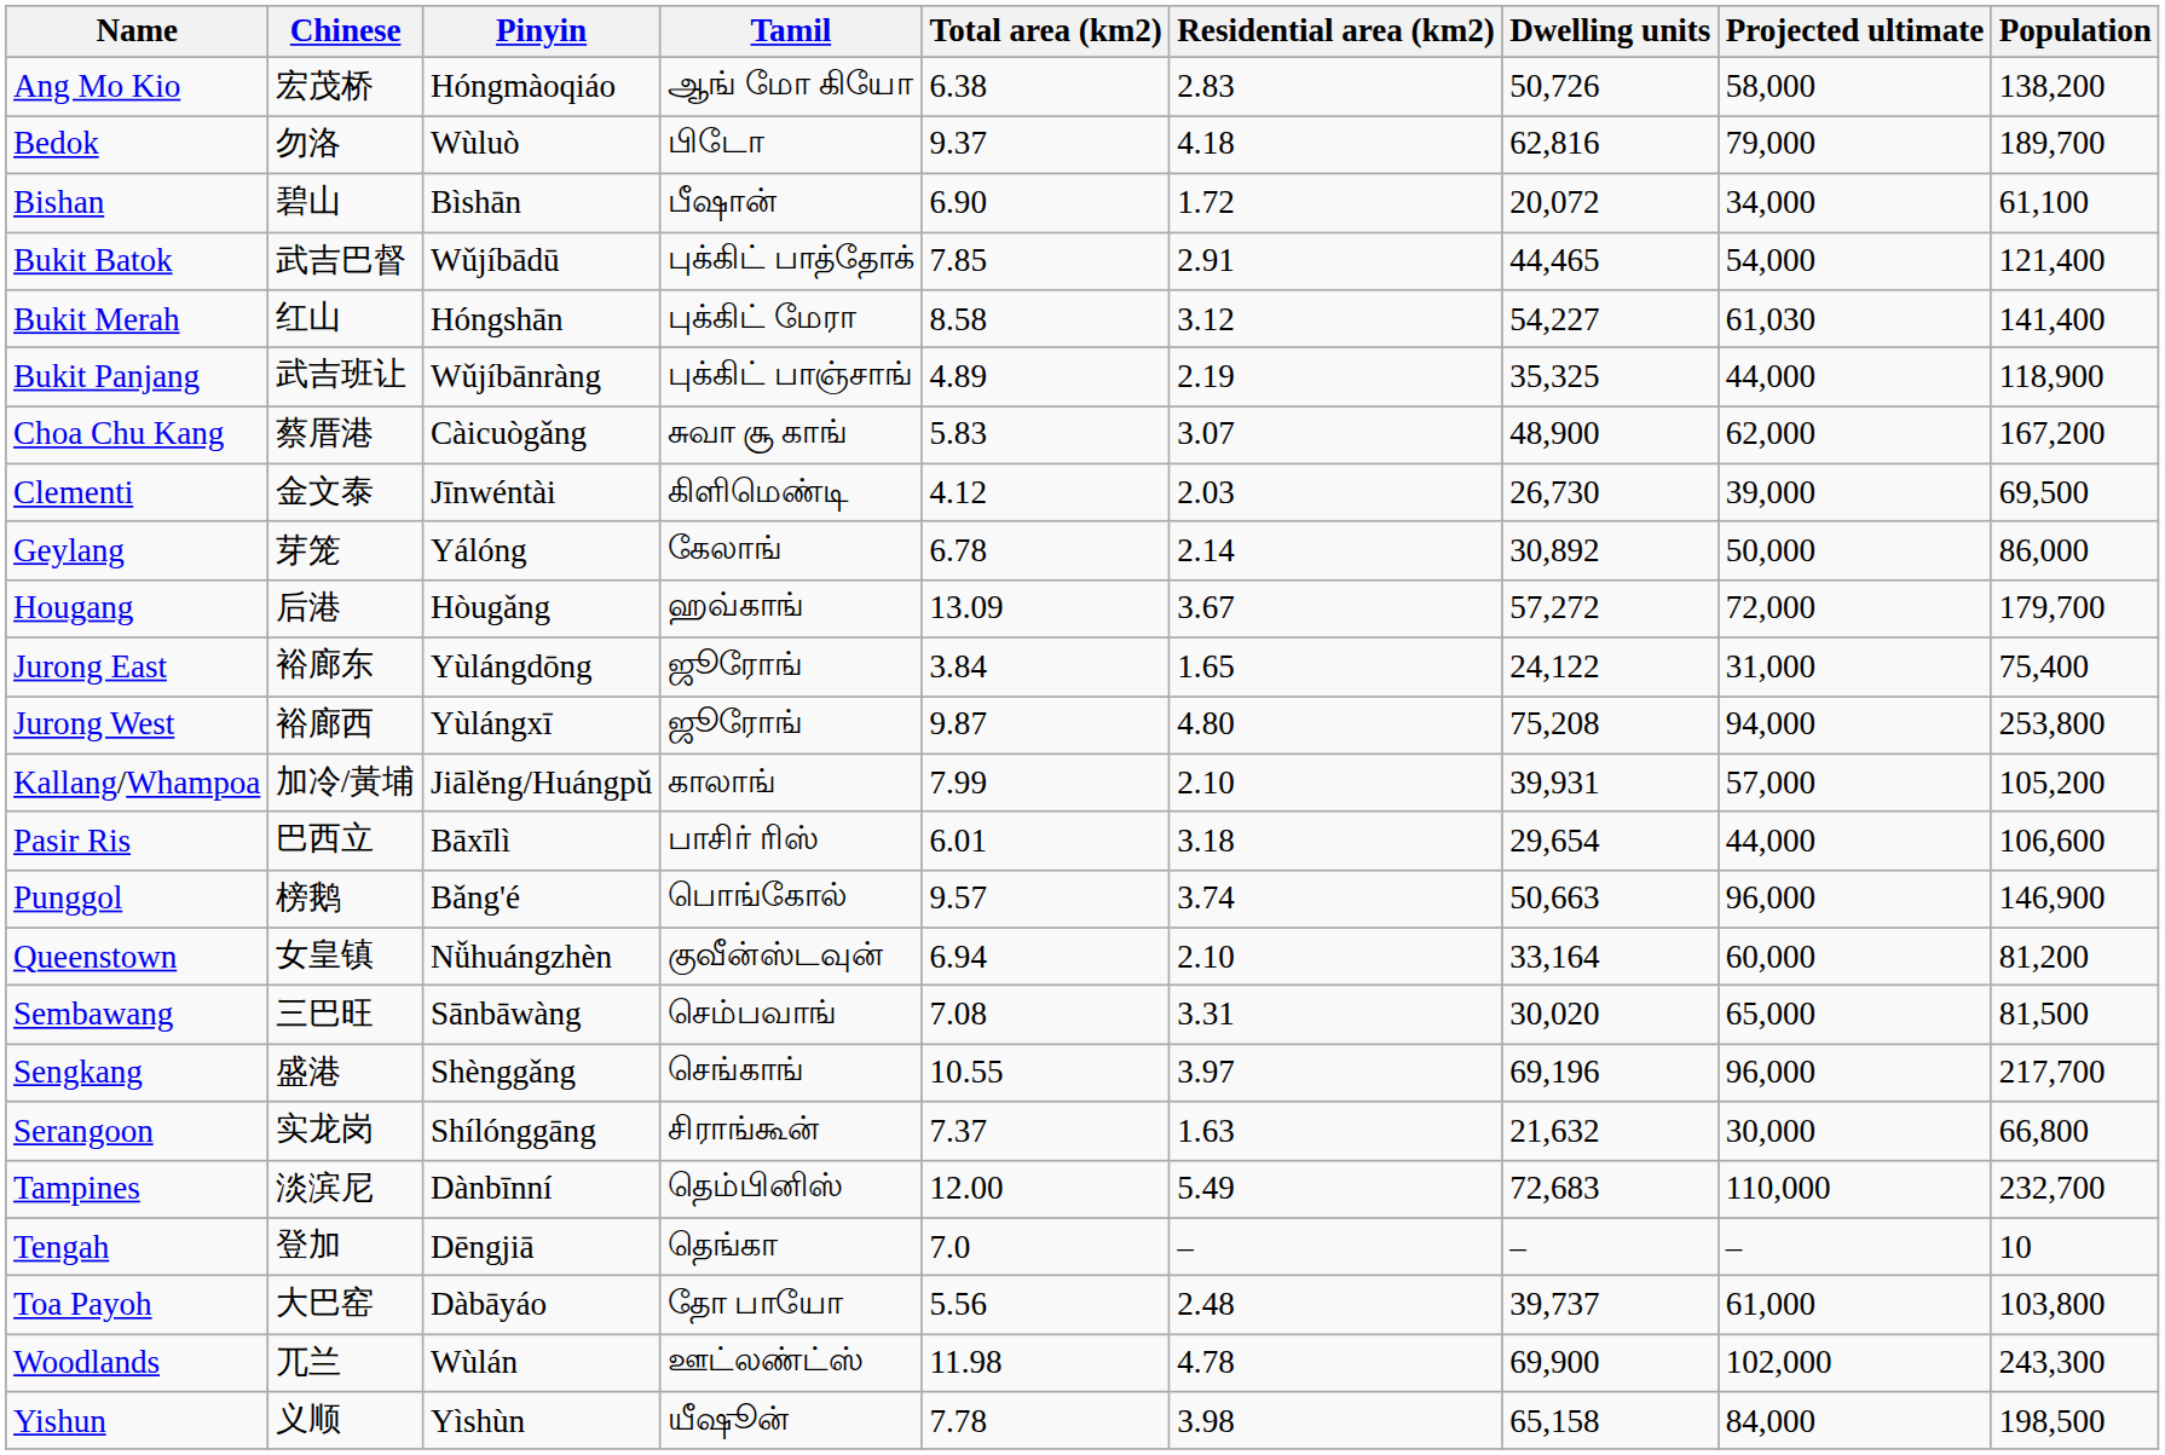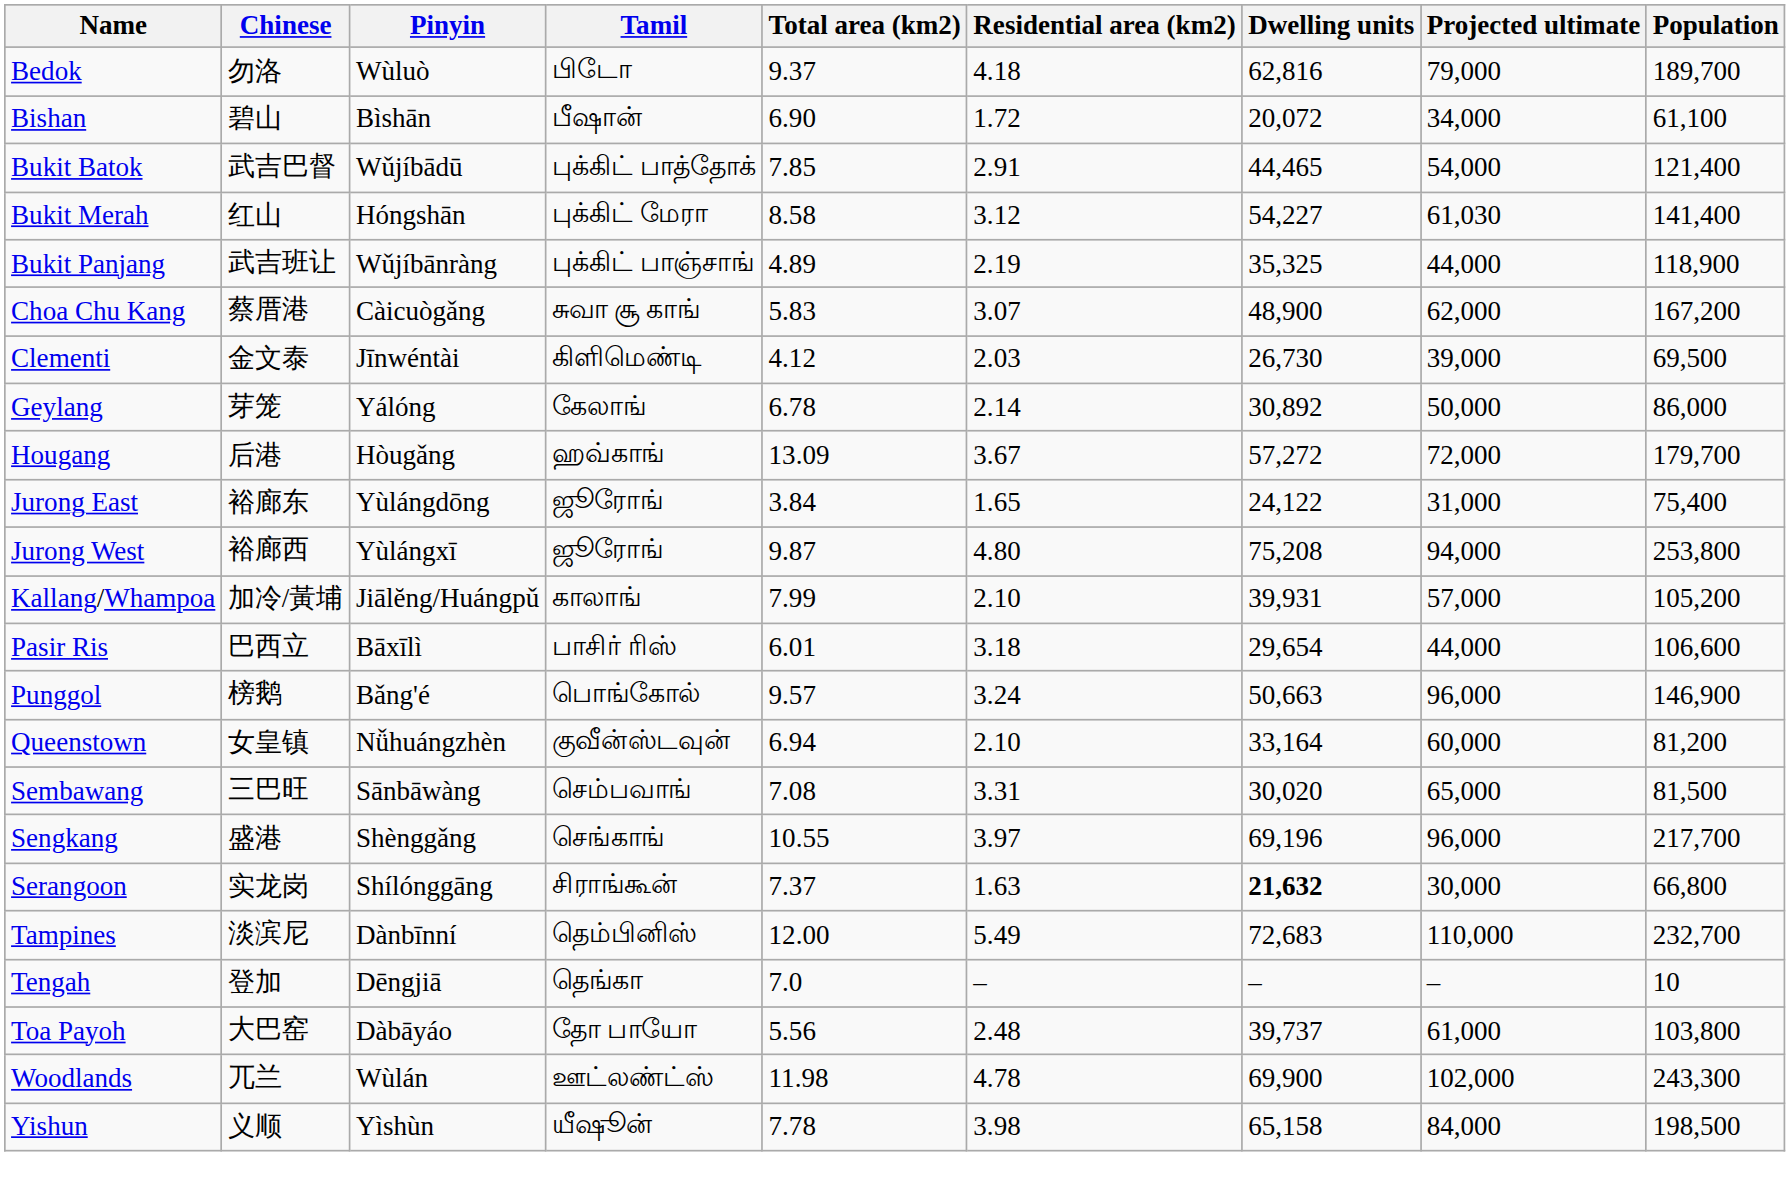 <table class="wikitable sortable static-row-numbers static-row-header-hash">
 <tr>
 <th>Name </th>
 <th><a href='#'>Chinese</a></th>
 <th><a href='#'>Pinyin</a></th>
 <th><a href='#'>Tamil</a></th>
 <th>Total area (km2)</th>
 <th>Residential area (km2)</th>
 <th>Dwelling units</th>
 <th>Projected ultimate</th>
 <th>Population</th>
-</tr>
-<tr>
-<td><a href='#'>Ang Mo Kio</a></td>
-<td>宏茂桥</td>
-<td>Hóngmàoqiáo</td>
-<td>ஆங் மோ கியோ</td>
-<td>6.38</td>
-<td>2.83</td>
-<td>50,726</td>
-<td>58,000</td>
-<td>138,200</td>
 </tr>
 <tr>
 <td><a href='#'>Bedok</a></td>
 <td>勿洛</td>
 <td>Wùluò</td>
 <td>பிடோ</td>
 <td>9.37</td>
 <td>4.18</td>
 <td>62,816</td>
 <td>79,000</td>
 <td>189,700</td>
 </tr>
 <tr>
 <td><a href='#'>Bishan</a></td>
 <td>碧山</td>
 <td>Bìshān</td>
 <td>பீஷான்</td>
 <td>6.90</td>
 <td>1.72</td>
 <td>20,072</td>
 <td>34,000</td>
 <td>61,100</td>
 </tr>
 <tr>
 <td><a href='#'>Bukit Batok</a></td>
 <td>武吉巴督</td>
 <td>Wǔjíbādū</td>
 <td>புக்கிட் பாத்தோக்</td>
 <td>7.85</td>
 <td>2.91</td>
 <td>44,465</td>
 <td>54,000</td>
 <td>121,400</td>
 </tr>
 <tr>
 <td><a href='#'>Bukit Merah</a></td>
 <td>红山</td>
 <td>Hóngshān</td>
 <td>புக்கிட் மேரா</td>
 <td>8.58</td>
 <td>3.12</td>
 <td>54,227</td>
 <td>61,030</td>
 <td>141,400</td>
 </tr>
 <tr>
 <td><a href='#'>Bukit Panjang</a></td>
 <td>武吉班让</td>
 <td>Wǔjíbānràng</td>
 <td>புக்கிட் பாஞ்சாங்</td>
 <td>4.89</td>
 <td>2.19</td>
 <td>35,325</td>
 <td>44,000</td>
 <td>118,900</td>
 </tr>
 <tr>
 <td><a href='#'>Choa Chu Kang</a></td>
 <td>蔡厝港</td>
 <td>Càicuògǎng</td>
 <td>சுவா சூ காங்</td>
 <td>5.83</td>
 <td>3.07</td>
 <td>48,900</td>
 <td>62,000</td>
 <td>167,200</td>
 </tr>
 <tr>
 <td><a href='#'>Clementi</a></td>
 <td>金文泰</td>
 <td>Jīnwéntài</td>
 <td>கிளிமெண்டி</td>
 <td>4.12</td>
 <td>2.03</td>
 <td>26,730</td>
 <td>39,000</td>
 <td>69,500</td>
 </tr>
 <tr>
 <td><a href='#'>Geylang</a></td>
 <td>芽笼</td>
 <td>Yálóng</td>
 <td>கேலாங்</td>
 <td>6.78</td>
 <td>2.14</td>
 <td>30,892</td>
 <td>50,000</td>
 <td>86,000</td>
 </tr>
 <tr>
 <td><a href='#'>Hougang</a></td>
 <td>后港</td>
 <td>Hòugǎng</td>
 <td>ஹவ்காங்</td>
 <td>13.09</td>
 <td>3.67</td>
 <td>57,272</td>
 <td>72,000</td>
 <td>179,700</td>
 </tr>
 <tr>
 <td><a href='#'>Jurong East</a></td>
 <td>裕廊东</td>
 <td>Yùlángdōng</td>
 <td>ஜூரோங்</td>
 <td>3.84</td>
 <td>1.65</td>
 <td>24,122</td>
 <td>31,000</td>
 <td>75,400</td>
 </tr>
 <tr>
 <td><a href='#'>Jurong West</a></td>
 <td>裕廊西</td>
 <td>Yùlángxī</td>
 <td>ஜூரோங்</td>
 <td>9.87</td>
 <td>4.80</td>
 <td>75,208</td>
 <td>94,000</td>
 <td>253,800</td>
 </tr>
 <tr>
 <td><a href='#'>Kallang</a>/<a href='#'>Whampoa</a></td>
 <td>加冷/黃埔</td>
 <td>Jiālĕng/Huángpǔ</td>
 <td>காலாங்</td>
 <td>7.99</td>
 <td>2.10</td>
 <td>39,931</td>
 <td>57,000</td>
 <td>105,200</td>
 </tr>
 <tr>
 <td><a href='#'>Pasir Ris</a></td>
 <td>巴西立</td>
 <td>Bāxīlì</td>
 <td>பாசிர் ரிஸ்</td>
 <td>6.01</td>
 <td>3.18</td>
 <td>29,654</td>
 <td>44,000</td>
 <td>106,600</td>
 </tr>
 <tr>
 <td><a href='#'>Punggol</a></td>
 <td>榜鹅</td>
 <td>Bǎng'é</td>
 <td>பொங்கோல்</td>
 <td>9.57</td>
-<td>3.74</td>
+<td>3.24</td>
 <td>50,663</td>
 <td>96,000</td>
 <td>146,900</td>
 </tr>
 <tr>
 <td><a href='#'>Queenstown</a></td>
 <td>女皇镇</td>
 <td>Nǚhuángzhèn</td>
 <td>குவீன்ஸ்டவுன்</td>
 <td>6.94</td>
 <td>2.10</td>
 <td>33,164</td>
 <td>60,000</td>
 <td>81,200</td>
 </tr>
 <tr>
 <td><a href='#'>Sembawang</a></td>
 <td>三巴旺</td>
 <td>Sānbāwàng</td>
 <td>செம்பவாங்</td>
 <td>7.08</td>
 <td>3.31</td>
 <td>30,020</td>
 <td>65,000</td>
 <td>81,500</td>
 </tr>
 <tr>
 <td><a href='#'>Sengkang</a></td>
 <td>盛港</td>
 <td>Shènggǎng</td>
 <td>செங்காங்</td>
 <td>10.55</td>
 <td>3.97</td>
 <td>69,196</td>
 <td>96,000</td>
 <td>217,700</td>
 </tr>
 <tr>
 <td><a href='#'>Serangoon</a></td>
 <td>实龙岗</td>
 <td>Shílónggāng</td>
 <td>சிராங்கூன்</td>
 <td>7.37</td>
 <td>1.63</td>
-<td>21,632</td>
+<td><strong>21,632</strong></td>
 <td>30,000</td>
 <td>66,800</td>
 </tr>
 <tr>
 <td><a href='#'>Tampines</a></td>
 <td>淡滨尼</td>
 <td>Dànbīnní</td>
 <td>தெம்பினிஸ்</td>
 <td>12.00</td>
 <td>5.49</td>
 <td>72,683</td>
 <td>110,000</td>
 <td>232,700</td>
 </tr>
 <tr>
 <td><a href='#'>Tengah</a></td>
 <td>登加</td>
 <td>Dēngjiā</td>
 <td>தெங்கா</td>
 <td>7.0</td>
 <td>–</td>
 <td>–</td>
 <td>–</td>
 <td>10</td>
 </tr>
 <tr>
 <td><a href='#'>Toa Payoh</a></td>
 <td>大巴窑</td>
 <td>Dàbāyáo</td>
 <td>தோ பாயோ</td>
 <td>5.56</td>
 <td>2.48</td>
 <td>39,737</td>
 <td>61,000</td>
 <td>103,800</td>
 </tr>
 <tr>
 <td><a href='#'>Woodlands</a></td>
 <td>兀兰</td>
 <td>Wùlán</td>
 <td>ஊட்லண்ட்ஸ்</td>
 <td>11.98</td>
 <td>4.78</td>
 <td>69,900</td>
 <td>102,000</td>
 <td>243,300</td>
 </tr>
 <tr>
 <td><a href='#'>Yishun</a></td>
 <td>义顺</td>
 <td>Yìshùn</td>
 <td>யீஷூன்</td>
 <td>7.78</td>
 <td>3.98</td>
 <td>65,158</td>
 <td>84,000</td>
 <td>198,500</td>
 </tr>
 </table>
